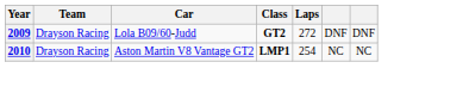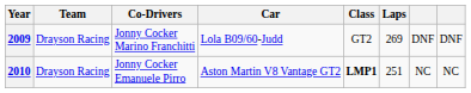 <table class="wikitable" style="text-align:center; font-size:90%">
 <tr>
 <th>Year</th>
 <th>Team</th>
+<th>Co-Drivers</th>
 <th>Car</th>
 <th>Class</th>
 <th>Laps</th>
 <th></th>
 <th></th>
 </tr>
 <tr>
 <th><a href='#'>2009</a></th>
 <td align="left"> <a href='#'>Drayson Racing</a></td>
+<td align="left"> <a href='#'>Jonny Cocker</a><br> <a href='#'>Marino Franchitti</a></td>
 <td align="left"><a href='#'>Lola B09/60</a>-<a href='#'>Judd</a></td>
-<td><strong>GT2</strong></td>
-<td>272</td>
+<td>GT2</td>
+<td>269</td>
 <td>DNF</td>
 <td>DNF</td>
 </tr>
 <tr>
 <th><a href='#'>2010</a></th>
 <td align="left"> <a href='#'>Drayson Racing</a></td>
+<td align="left"> <a href='#'>Jonny Cocker</a><br> <a href='#'>Emanuele Pirro</a></td>
 <td align="left"><a href='#'>Aston Martin V8 Vantage GT2</a></td>
 <td><strong>LMP1</strong></td>
-<td>254</td>
+<td>251</td>
 <td>NC</td>
 <td>NC</td>
 </tr>
 </table>
